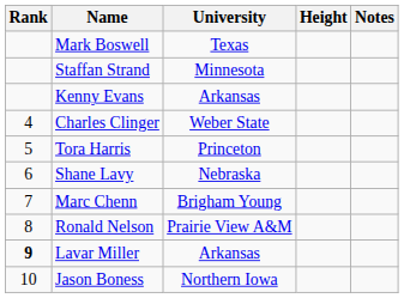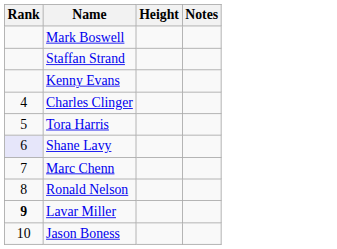 <table class="wikitable sortable" style="text-align:center">
 <tr>
 <th>Rank</th>
 <th>Name</th>
-<th>University</th>
 <th>Height</th>
 <th>Notes</th>
 </tr>
 <tr>
 <td></td>
 <td align=left><a href='#'>Mark Boswell</a></td>
-<td><a href='#'>Texas</a></td>
 <td></td>
 <td></td>
 </tr>
 <tr>
 <td></td>
 <td align=left><a href='#'>Staffan Strand</a></td>
-<td><a href='#'>Minnesota</a></td>
 <td></td>
 <td></td>
 </tr>
 <tr>
 <td></td>
 <td align=left><a href='#'>Kenny Evans</a></td>
-<td><a href='#'>Arkansas</a></td>
 <td></td>
 <td></td>
 </tr>
 <tr>
 <td>4</td>
 <td align=left><a href='#'>Charles Clinger</a></td>
-<td><a href='#'>Weber State</a></td>
 <td></td>
 <td></td>
 </tr>
 <tr>
 <td>5</td>
 <td align=left><a href='#'>Tora Harris</a></td>
-<td><a href='#'>Princeton</a></td>
 <td></td>
 <td></td>
 </tr>
 <tr>
-<td>6</td>
+<td style="background: lavender;">6</td>
 <td align=left><a href='#'>Shane Lavy</a></td>
-<td><a href='#'>Nebraska</a></td>
 <td></td>
 <td></td>
 </tr>
 <tr>
 <td>7</td>
 <td align=left><a href='#'>Marc Chenn</a></td>
-<td><a href='#'>Brigham Young</a></td>
 <td></td>
 <td></td>
 </tr>
 <tr>
 <td>8</td>
 <td align=left><a href='#'>Ronald Nelson</a></td>
-<td><a href='#'>Prairie View A&M</a></td>
 <td></td>
 <td></td>
 </tr>
 <tr>
 <td><strong>9</strong></td>
 <td align=left><a href='#'>Lavar Miller</a></td>
-<td><a href='#'>Arkansas</a></td>
 <td></td>
 <td></td>
 </tr>
 <tr>
 <td>10</td>
 <td align=left><a href='#'>Jason Boness</a></td>
-<td><a href='#'>Northern Iowa</a></td>
 <td></td>
 <td></td>
 </tr>
 </table>
